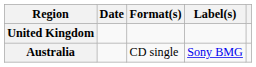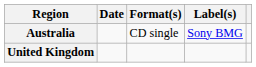 <table class="wikitable plainrowheaders">
 <tr>
 <th scope="col">Region</th>
 <th scope="col">Date</th>
 <th scope="col">Format(s)</th>
 <th scope="col">Label(s)</th>
 <th scope="col"></th>
 </tr>
 <tr>
+<th scope="row">Australia</th>
+<td></td>
+<td>CD single</td>
+<td><a href='#'>Sony BMG</a></td>
+<td style="text-align:center;"></td>
+</tr>
+<tr>
 <th scope="row">United Kingdom</th>
 <td></td>
 <td></td>
 <td></td>
 <td style="text-align:center;"></td>
 </tr>
-<tr>
-<th scope="row">Australia</th>
-<td></td>
-<td>CD single</td>
-<td><a href='#'>Sony BMG</a></td>
-<td style="text-align:center;"></td>
-</tr>
 </table>
